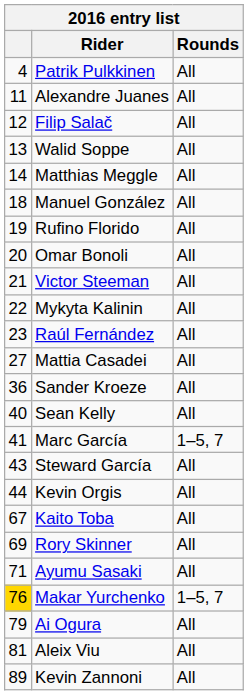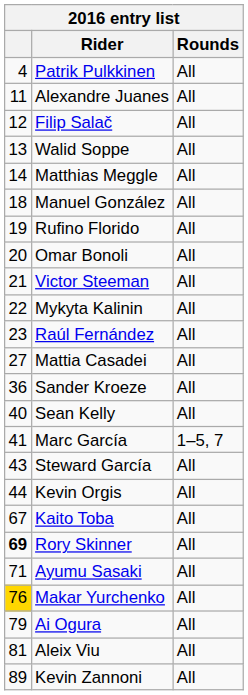 <table class="wikitable" style="font-size: 85%">
 <tr>
 <th colspan=3>2016 entry list</th>
 </tr>
 <tr>
 <th></th>
 <th>Rider</th>
 <th>Rounds</th>
 </tr>
 <tr>
 <td align=right>4</td>
 <td> <a href='#'>Patrik Pulkkinen</a></td>
 <td>All</td>
 </tr>
 <tr>
 <td align=right>11</td>
 <td> Alexandre Juanes</td>
 <td>All</td>
 </tr>
 <tr>
 <td align=right>12</td>
 <td> <a href='#'>Filip Salač</a></td>
 <td>All</td>
 </tr>
 <tr>
 <td align=right>13</td>
 <td> Walid Soppe</td>
 <td>All</td>
 </tr>
 <tr>
 <td align=right>14</td>
 <td> Matthias Meggle</td>
 <td>All</td>
 </tr>
 <tr>
 <td align=right>18</td>
 <td> Manuel González</td>
 <td>All</td>
 </tr>
 <tr>
 <td align=right>19</td>
 <td> Rufino Florido</td>
 <td>All</td>
 </tr>
 <tr>
 <td align=right>20</td>
 <td> Omar Bonoli</td>
 <td>All</td>
 </tr>
 <tr>
 <td align=right>21</td>
 <td> <a href='#'>Victor Steeman</a></td>
 <td>All</td>
 </tr>
 <tr>
 <td align=right>22</td>
 <td> Mykyta Kalinin</td>
 <td>All</td>
 </tr>
 <tr>
 <td align=right>23</td>
 <td> <a href='#'>Raúl Fernández</a></td>
 <td>All</td>
 </tr>
 <tr>
 <td align=right>27</td>
 <td> Mattia Casadei</td>
 <td>All</td>
 </tr>
 <tr>
 <td align=right>36</td>
 <td> Sander Kroeze</td>
 <td>All</td>
 </tr>
 <tr>
 <td align=right>40</td>
 <td> Sean Kelly</td>
 <td>All</td>
 </tr>
 <tr>
 <td align=right>41</td>
 <td> Marc García</td>
 <td>1–5, 7</td>
 </tr>
 <tr>
 <td align=right>43</td>
 <td> Steward García</td>
 <td>All</td>
 </tr>
 <tr>
 <td align=right>44</td>
 <td> Kevin Orgis</td>
 <td>All</td>
 </tr>
 <tr>
 <td align=right>67</td>
 <td> <a href='#'>Kaito Toba</a></td>
 <td>All</td>
 </tr>
 <tr>
-<td align=right>69</td>
+<td align=right><strong>69</strong></td>
 <td> <a href='#'>Rory Skinner</a></td>
 <td>All</td>
 </tr>
 <tr>
 <td align=right>71</td>
 <td> <a href='#'>Ayumu Sasaki</a></td>
 <td>All</td>
 </tr>
 <tr>
 <td align=right style="background: gold;">76</td>
 <td> <a href='#'>Makar Yurchenko</a></td>
-<td>1–5, 7</td>
+<td>All</td>
 </tr>
 <tr>
 <td align=right>79</td>
 <td> <a href='#'>Ai Ogura</a></td>
 <td>All</td>
 </tr>
 <tr>
 <td align=right>81</td>
 <td> Aleix Viu</td>
 <td>All</td>
 </tr>
 <tr>
 <td align=right>89</td>
 <td> Kevin Zannoni</td>
 <td>All</td>
 </tr>
 </table>
